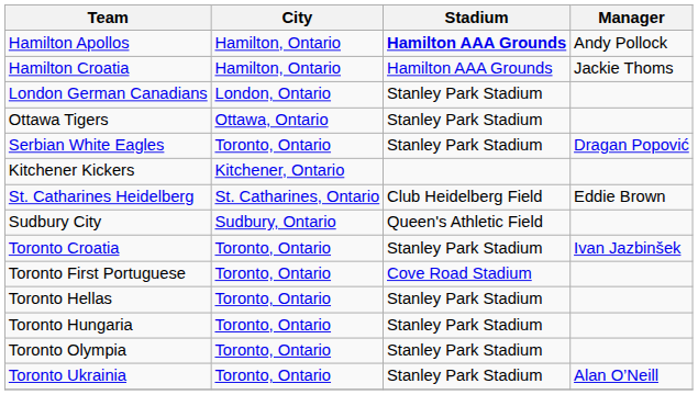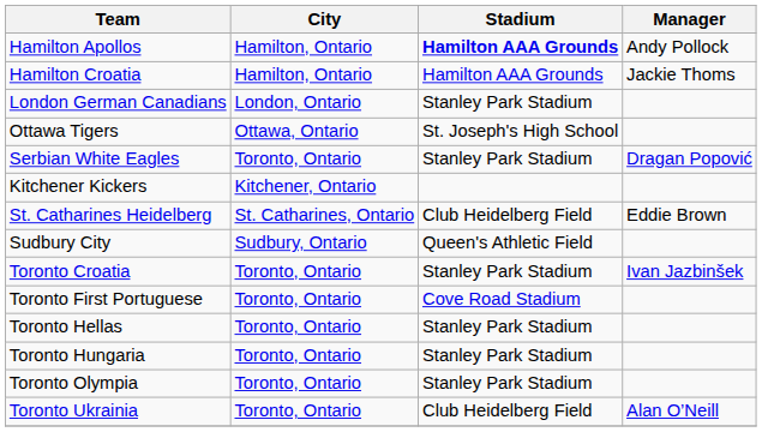 <table class="wikitable sortable">
 <tr>
 <th>Team</th>
 <th>City</th>
 <th>Stadium</th>
 <th>Manager</th>
 </tr>
 <tr>
 <td><a href='#'>Hamilton Apollos</a></td>
 <td><a href='#'>Hamilton, Ontario</a></td>
 <td><strong><a href='#'>Hamilton AAA Grounds</a></strong></td>
 <td>Andy Pollock</td>
 </tr>
 <tr>
 <td><a href='#'>Hamilton Croatia</a></td>
 <td><a href='#'>Hamilton, Ontario</a></td>
 <td><a href='#'>Hamilton AAA Grounds</a></td>
 <td>Jackie Thoms</td>
 </tr>
 <tr>
 <td><a href='#'>London German Canadians</a></td>
 <td><a href='#'>London, Ontario</a></td>
 <td>Stanley Park Stadium</td>
 <td></td>
 </tr>
 <tr>
 <td>Ottawa Tigers</td>
 <td><a href='#'>Ottawa, Ontario</a></td>
-<td>Stanley Park Stadium</td>
+<td>St. Joseph's High School</td>
 <td></td>
 </tr>
 <tr>
 <td><a href='#'>Serbian White Eagles</a></td>
 <td><a href='#'>Toronto, Ontario</a></td>
 <td>Stanley Park Stadium</td>
 <td><a href='#'>Dragan Popović</a></td>
 </tr>
 <tr>
 <td>Kitchener Kickers</td>
 <td><a href='#'>Kitchener, Ontario</a></td>
 <td></td>
 <td></td>
 </tr>
 <tr>
 <td><a href='#'>St. Catharines Heidelberg</a></td>
 <td><a href='#'>St. Catharines, Ontario</a></td>
 <td>Club Heidelberg Field</td>
 <td>Eddie Brown</td>
 </tr>
 <tr>
 <td>Sudbury City</td>
 <td><a href='#'>Sudbury, Ontario</a></td>
 <td>Queen's Athletic Field</td>
 <td></td>
 </tr>
 <tr>
 <td><a href='#'>Toronto Croatia</a></td>
 <td><a href='#'>Toronto, Ontario</a></td>
 <td>Stanley Park Stadium</td>
 <td><a href='#'>Ivan Jazbinšek</a></td>
 </tr>
 <tr>
 <td>Toronto First Portuguese</td>
 <td><a href='#'>Toronto, Ontario</a></td>
 <td><a href='#'>Cove Road Stadium</a></td>
 <td></td>
 </tr>
 <tr>
 <td>Toronto Hellas</td>
 <td><a href='#'>Toronto, Ontario</a></td>
 <td>Stanley Park Stadium</td>
 <td></td>
 </tr>
 <tr>
 <td>Toronto Hungaria</td>
 <td><a href='#'>Toronto, Ontario</a></td>
 <td>Stanley Park Stadium</td>
 <td></td>
 </tr>
 <tr>
 <td>Toronto Olympia</td>
 <td><a href='#'>Toronto, Ontario</a></td>
 <td>Stanley Park Stadium</td>
 <td></td>
 </tr>
 <tr>
 <td><a href='#'>Toronto Ukrainia</a></td>
 <td><a href='#'>Toronto, Ontario</a></td>
-<td>Stanley Park Stadium</td>
+<td>Club Heidelberg Field</td>
 <td><a href='#'>Alan O’Neill</a></td>
 </tr>
 <tr>
 </tr>
 </table>
